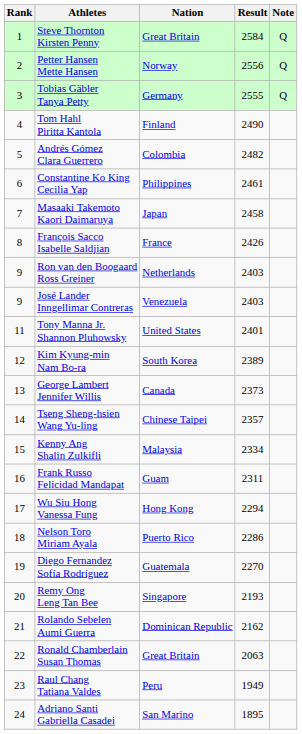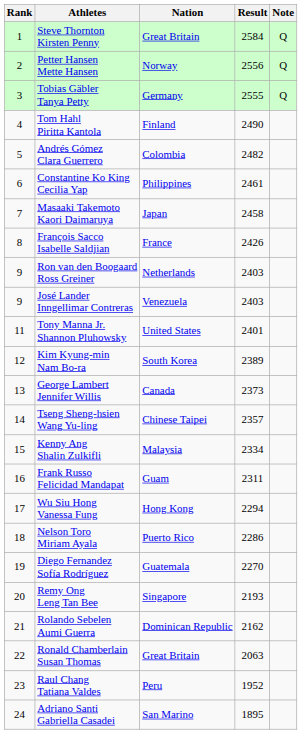 <table class="wikitable sortable" style="text-align:center">
 <tr>
 <th>Rank</th>
 <th>Athletes</th>
 <th>Nation</th>
 <th>Result</th>
 <th>Note</th>
 </tr>
 <tr bgcolor=ccffcc>
 <td>1</td>
 <td align=left><a href='#'>Steve Thornton</a><br><a href='#'>Kirsten Penny</a></td>
 <td align=left> <a href='#'>Great Britain</a></td>
 <td>2584</td>
 <td>Q</td>
 </tr>
 <tr bgcolor=ccffcc>
 <td>2</td>
 <td align=left><a href='#'>Petter Hansen</a><br><a href='#'>Mette Hansen</a></td>
 <td align=left> <a href='#'>Norway</a></td>
 <td>2556</td>
 <td>Q</td>
 </tr>
 <tr bgcolor=ccffcc>
 <td>3</td>
 <td align=left><a href='#'>Tobias Gäbler</a><br><a href='#'>Tanya Petty</a></td>
 <td align=left> <a href='#'>Germany</a></td>
 <td>2555</td>
 <td>Q</td>
 </tr>
 <tr>
 <td>4</td>
 <td align=left><a href='#'>Tom Hahl</a><br><a href='#'>Piritta Kantola</a></td>
 <td align=left> <a href='#'>Finland</a></td>
 <td>2490</td>
 <td></td>
 </tr>
 <tr>
 <td>5</td>
 <td align=left><a href='#'>Andrés Gómez</a><br><a href='#'>Clara Guerrero</a></td>
 <td align=left> <a href='#'>Colombia</a></td>
 <td>2482</td>
 <td></td>
 </tr>
 <tr>
 <td>6</td>
 <td align=left><a href='#'>Constantine Ko King</a><br><a href='#'>Cecilia Yap</a></td>
 <td align=left> <a href='#'>Philippines</a></td>
 <td>2461</td>
 <td></td>
 </tr>
 <tr>
 <td>7</td>
 <td align=left><a href='#'>Masaaki Takemoto</a><br><a href='#'>Kaori Daimaruya</a></td>
 <td align=left> <a href='#'>Japan</a></td>
 <td>2458</td>
 <td></td>
 </tr>
 <tr>
 <td>8</td>
 <td align=left><a href='#'>François Sacco</a><br><a href='#'>Isabelle Saldjian</a></td>
 <td align=left> <a href='#'>France</a></td>
 <td>2426</td>
 <td></td>
 </tr>
 <tr>
 <td>9</td>
 <td align=left><a href='#'>Ron van den Boogaard</a><br><a href='#'>Ross Greiner</a></td>
 <td align=left> <a href='#'>Netherlands</a></td>
 <td>2403</td>
 <td></td>
 </tr>
 <tr>
 <td>9</td>
 <td align=left><a href='#'>José Lander</a><br><a href='#'>Inngellimar Contreras</a></td>
 <td align=left> <a href='#'>Venezuela</a></td>
 <td>2403</td>
 <td></td>
 </tr>
 <tr>
 <td>11</td>
 <td align=left><a href='#'>Tony Manna Jr.</a><br><a href='#'>Shannon Pluhowsky</a></td>
 <td align=left> <a href='#'>United States</a></td>
 <td>2401</td>
 <td></td>
 </tr>
 <tr>
 <td>12</td>
 <td align=left><a href='#'>Kim Kyung-min</a><br><a href='#'>Nam Bo-ra</a></td>
 <td align=left> <a href='#'>South Korea</a></td>
 <td>2389</td>
 <td></td>
 </tr>
 <tr>
 <td>13</td>
 <td align=left><a href='#'>George Lambert</a><br><a href='#'>Jennifer Willis</a></td>
 <td align=left> <a href='#'>Canada</a></td>
 <td>2373</td>
 <td></td>
 </tr>
 <tr>
 <td>14</td>
 <td align=left><a href='#'>Tseng Sheng-hsien</a><br><a href='#'>Wang Yu-ling</a></td>
 <td align=left> <a href='#'>Chinese Taipei</a></td>
 <td>2357</td>
 <td></td>
 </tr>
 <tr>
 <td>15</td>
 <td align=left><a href='#'>Kenny Ang</a><br><a href='#'>Shalin Zulkifli</a></td>
 <td align=left> <a href='#'>Malaysia</a></td>
 <td>2334</td>
 <td></td>
 </tr>
 <tr>
 <td>16</td>
 <td align=left><a href='#'>Frank Russo</a><br><a href='#'>Felicidad Mandapat</a></td>
 <td align=left> <a href='#'>Guam</a></td>
 <td>2311</td>
 <td></td>
 </tr>
 <tr>
 <td>17</td>
 <td align=left><a href='#'>Wu Siu Hong</a><br><a href='#'>Vanessa Fung</a></td>
 <td align=left> <a href='#'>Hong Kong</a></td>
 <td>2294</td>
 <td></td>
 </tr>
 <tr>
 <td>18</td>
 <td align=left><a href='#'>Nelson Toro</a><br><a href='#'>Miriam Ayala</a></td>
 <td align=left> <a href='#'>Puerto Rico</a></td>
 <td>2286</td>
 <td></td>
 </tr>
 <tr>
 <td>19</td>
 <td align=left><a href='#'>Diego Fernandez</a><br><a href='#'>Sofía Rodríguez</a></td>
 <td align=left> <a href='#'>Guatemala</a></td>
 <td>2270</td>
 <td></td>
 </tr>
 <tr>
 <td>20</td>
 <td align=left><a href='#'>Remy Ong</a><br><a href='#'>Leng Tan Bee</a></td>
 <td align=left> <a href='#'>Singapore</a></td>
 <td>2193</td>
 <td></td>
 </tr>
 <tr>
 <td>21</td>
 <td align=left><a href='#'>Rolando Sebelen</a><br><a href='#'>Aumi Guerra</a></td>
 <td align=left> <a href='#'>Dominican Republic</a></td>
 <td>2162</td>
 <td></td>
 </tr>
 <tr>
 <td>22</td>
 <td align=left><a href='#'>Ronald Chamberlain</a><br><a href='#'>Susan Thomas</a></td>
 <td align=left> <a href='#'>Great Britain</a></td>
 <td>2063</td>
 <td></td>
 </tr>
 <tr>
 <td>23</td>
 <td align=left><a href='#'>Raul Chang</a><br><a href='#'>Tatiana Valdes</a></td>
 <td align=left> <a href='#'>Peru</a></td>
-<td>1949</td>
+<td>1952</td>
 <td></td>
 </tr>
 <tr>
 <td>24</td>
 <td align=left><a href='#'>Adriano Santi</a><br><a href='#'>Gabriella Casadei</a></td>
 <td align=left> <a href='#'>San Marino</a></td>
 <td>1895</td>
 <td></td>
 </tr>
 </table>
